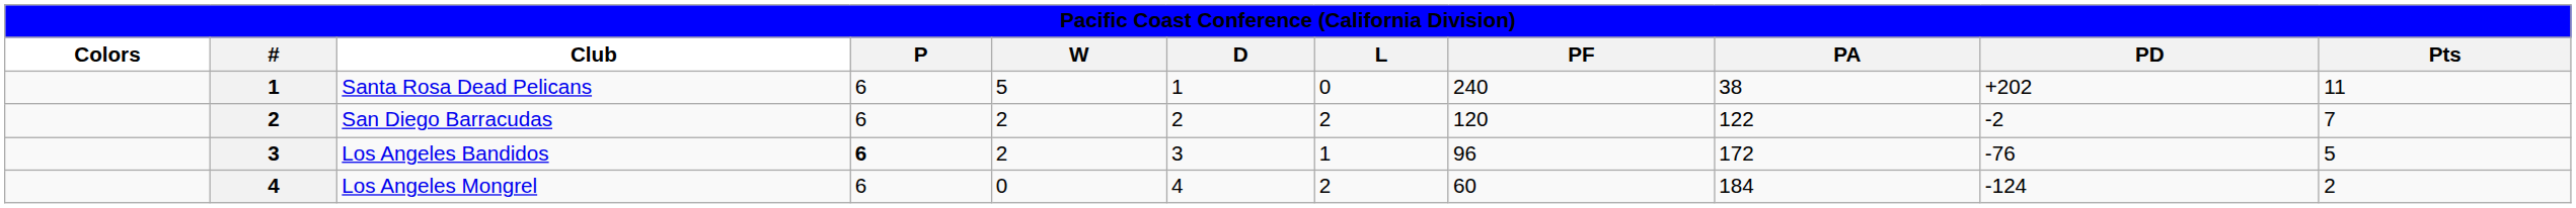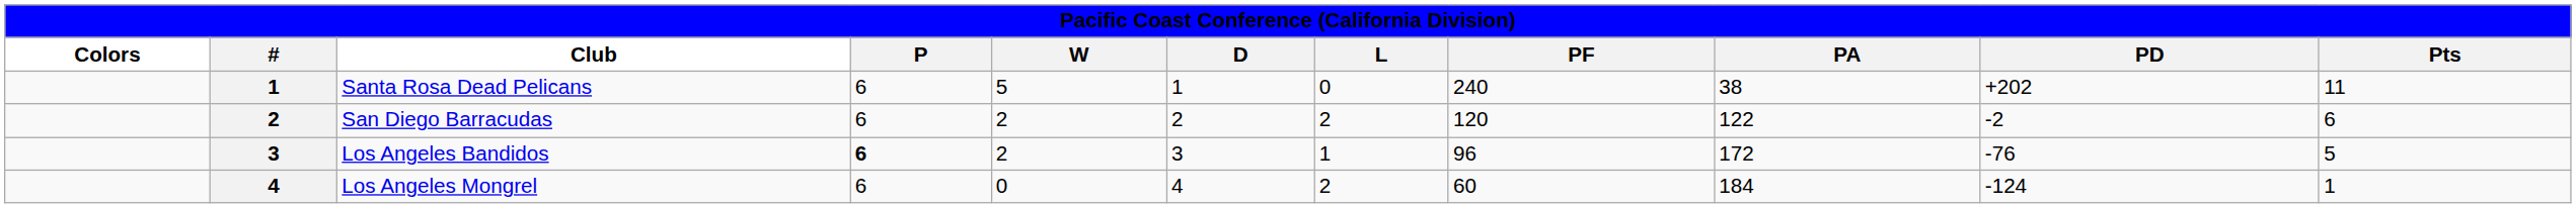 <table class="wikitable sortable" style="width: 99%">
 <tr>
 <td colspan="11" align="center" bgcolor="blue"><strong><span>Pacific Coast Conference (California Division)</span></strong> </td>
 </tr>
 <tr>
 <th style="background:white; width:8%">Colors</th>
 <th>#</th>
 <th style="background:white; width:20%">Club</th>
 <th>P</th>
 <th>W</th>
 <th>D</th>
 <th>L</th>
 <th>PF</th>
 <th>PA</th>
 <th>PD</th>
 <th>Pts</th>
 </tr>
 <tr>
 <td></td>
 <th>1</th>
 <td><a href='#'>Santa Rosa Dead Pelicans</a></td>
 <td>6</td>
 <td>5</td>
 <td>1</td>
 <td>0</td>
 <td>240</td>
 <td>38</td>
 <td>+202</td>
 <td>11</td>
 </tr>
 <tr>
 <td></td>
 <th>2</th>
 <td><a href='#'>San Diego Barracudas</a></td>
 <td>6</td>
 <td>2</td>
 <td>2</td>
 <td>2</td>
 <td>120</td>
 <td>122</td>
 <td>-2</td>
-<td>7</td>
+<td>6</td>
 </tr>
 <tr>
 <td></td>
 <th>3</th>
 <td><a href='#'>Los Angeles Bandidos</a></td>
 <td><strong>6</strong></td>
 <td>2</td>
 <td>3</td>
 <td>1</td>
 <td>96</td>
 <td>172</td>
 <td>-76</td>
 <td>5</td>
 </tr>
 <tr>
 <td></td>
 <th>4</th>
 <td><a href='#'>Los Angeles Mongrel</a></td>
 <td>6</td>
 <td>0</td>
 <td>4</td>
 <td>2</td>
 <td>60</td>
 <td>184</td>
 <td>-124</td>
-<td>2</td>
+<td>1</td>
 </tr>
 </table>
